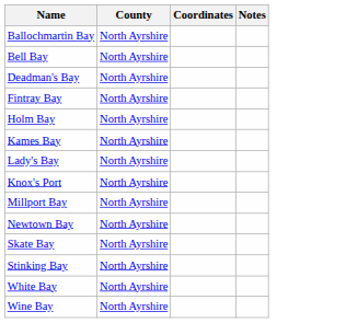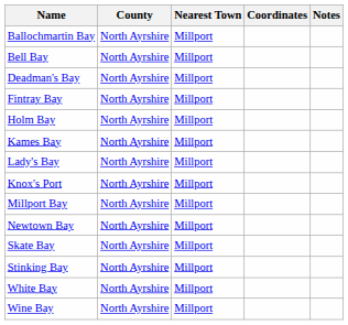 <table class="wikitable sortable" style="table-layout:fixed;background-color:#FEFEFE;font-size:95%;padding:0.30em;line-height:1.35em;">
 <tr>
 <th scope="col">Name</th>
 <th scope="col">County</th>
+<th scope="col">Nearest Town</th>
 <th scope="col" data-sort-type="number">Coordinates</th>
 <th scope="col">Notes</th>
 </tr>
 <tr>
 <td><a href='#'>Ballochmartin Bay</a></td>
 <td><a href='#'>North Ayrshire</a></td>
+<td><a href='#'>Millport</a></td>
 <td></td>
 <td></td>
 </tr>
 <tr>
 <td><a href='#'>Bell Bay</a></td>
 <td><a href='#'>North Ayrshire</a></td>
+<td><a href='#'>Millport</a></td>
 <td></td>
 <td></td>
 </tr>
 <tr>
 <td><a href='#'>Deadman's Bay</a></td>
 <td><a href='#'>North Ayrshire</a></td>
+<td><a href='#'>Millport</a></td>
 <td></td>
 <td></td>
 </tr>
 <tr>
 <td><a href='#'>Fintray Bay</a></td>
 <td><a href='#'>North Ayrshire</a></td>
+<td><a href='#'>Millport</a></td>
 <td></td>
 <td></td>
 </tr>
 <tr>
 <td><a href='#'>Holm Bay</a></td>
 <td><a href='#'>North Ayrshire</a></td>
+<td><a href='#'>Millport</a></td>
 <td></td>
 <td></td>
 </tr>
 <tr>
 <td><a href='#'>Kames Bay</a></td>
 <td><a href='#'>North Ayrshire</a></td>
+<td><a href='#'>Millport</a></td>
 <td></td>
 <td></td>
 </tr>
 <tr>
 <td><a href='#'>Lady's Bay</a></td>
 <td><a href='#'>North Ayrshire</a></td>
+<td><a href='#'>Millport</a></td>
 <td></td>
 <td></td>
 </tr>
 <tr>
 <td><a href='#'>Knox's Port</a></td>
 <td><a href='#'>North Ayrshire</a></td>
+<td><a href='#'>Millport</a></td>
 <td></td>
 <td></td>
 </tr>
 <tr>
 <td><a href='#'>Millport Bay</a></td>
 <td><a href='#'>North Ayrshire</a></td>
+<td><a href='#'>Millport</a></td>
 <td></td>
 <td></td>
 </tr>
 <tr>
 <td><a href='#'>Newtown Bay</a></td>
 <td><a href='#'>North Ayrshire</a></td>
+<td><a href='#'>Millport</a></td>
 <td></td>
 <td></td>
 </tr>
 <tr>
 <td><a href='#'>Skate Bay</a></td>
 <td><a href='#'>North Ayrshire</a></td>
+<td><a href='#'>Millport</a></td>
 <td></td>
 <td></td>
 </tr>
 <tr>
 <td><a href='#'>Stinking Bay</a></td>
 <td><a href='#'>North Ayrshire</a></td>
+<td><a href='#'>Millport</a></td>
 <td></td>
 <td></td>
 </tr>
 <tr>
 <td><a href='#'>White Bay</a></td>
 <td><a href='#'>North Ayrshire</a></td>
+<td><a href='#'>Millport</a></td>
 <td></td>
 <td></td>
 </tr>
 <tr>
 <td><a href='#'>Wine Bay</a></td>
 <td><a href='#'>North Ayrshire</a></td>
+<td><a href='#'>Millport</a></td>
 <td></td>
 <td></td>
 </tr>
 </table>
